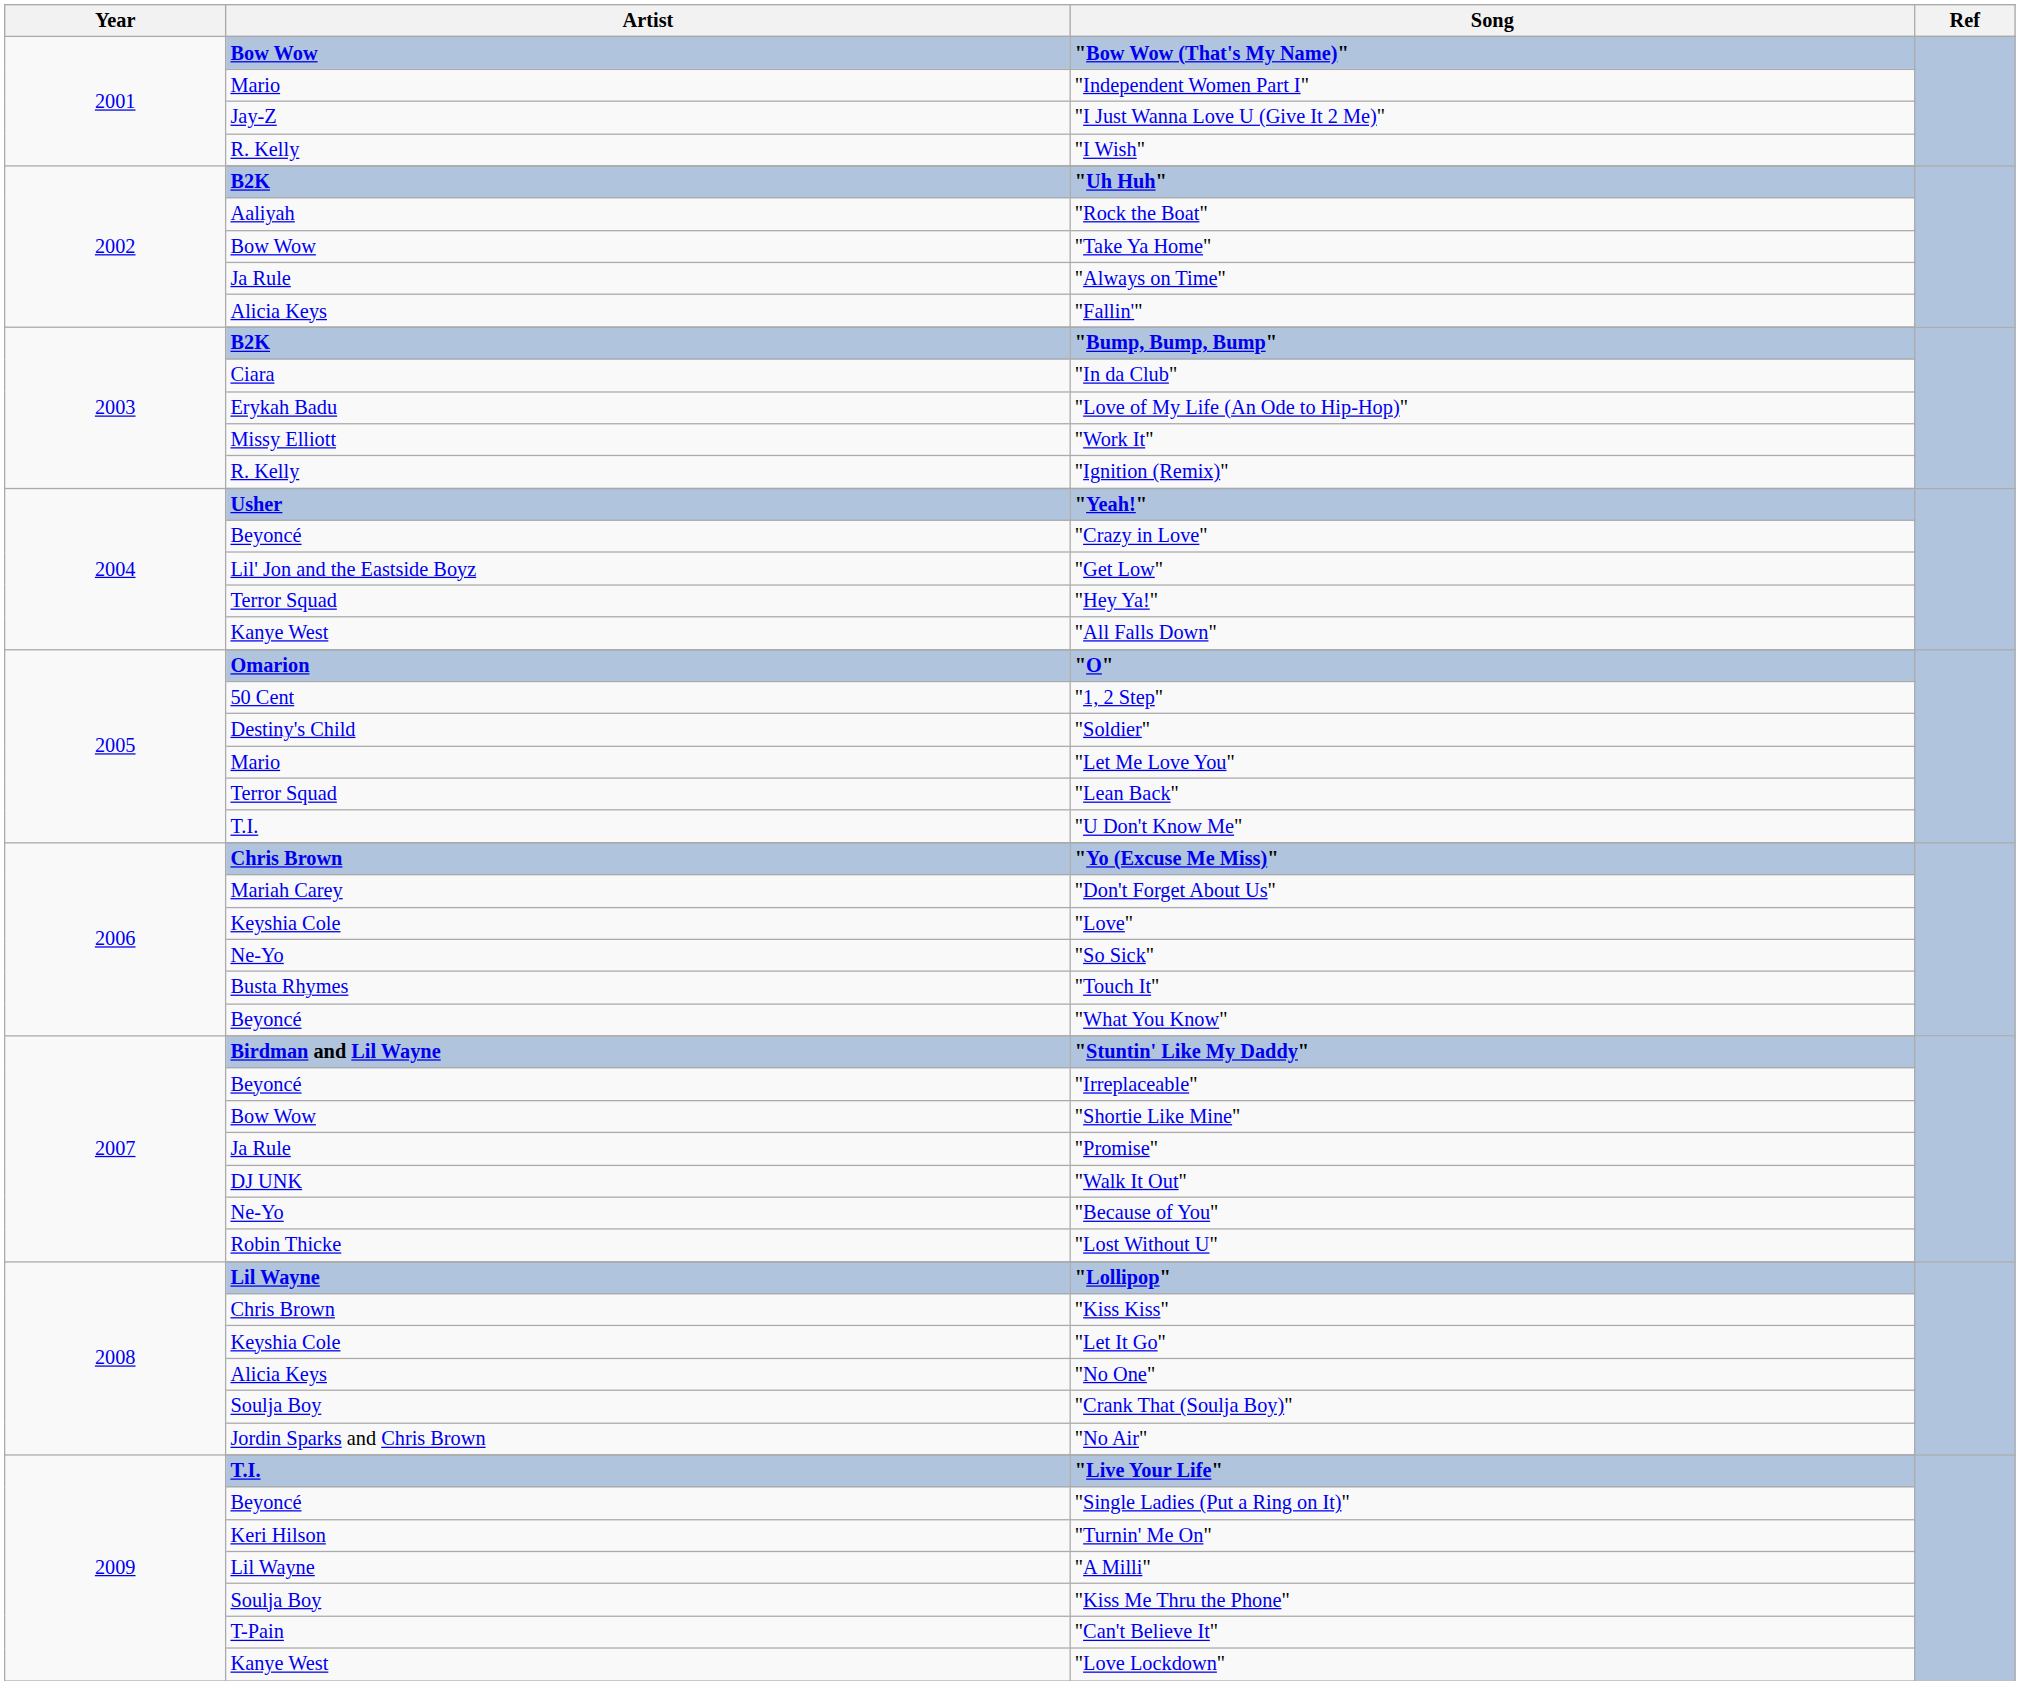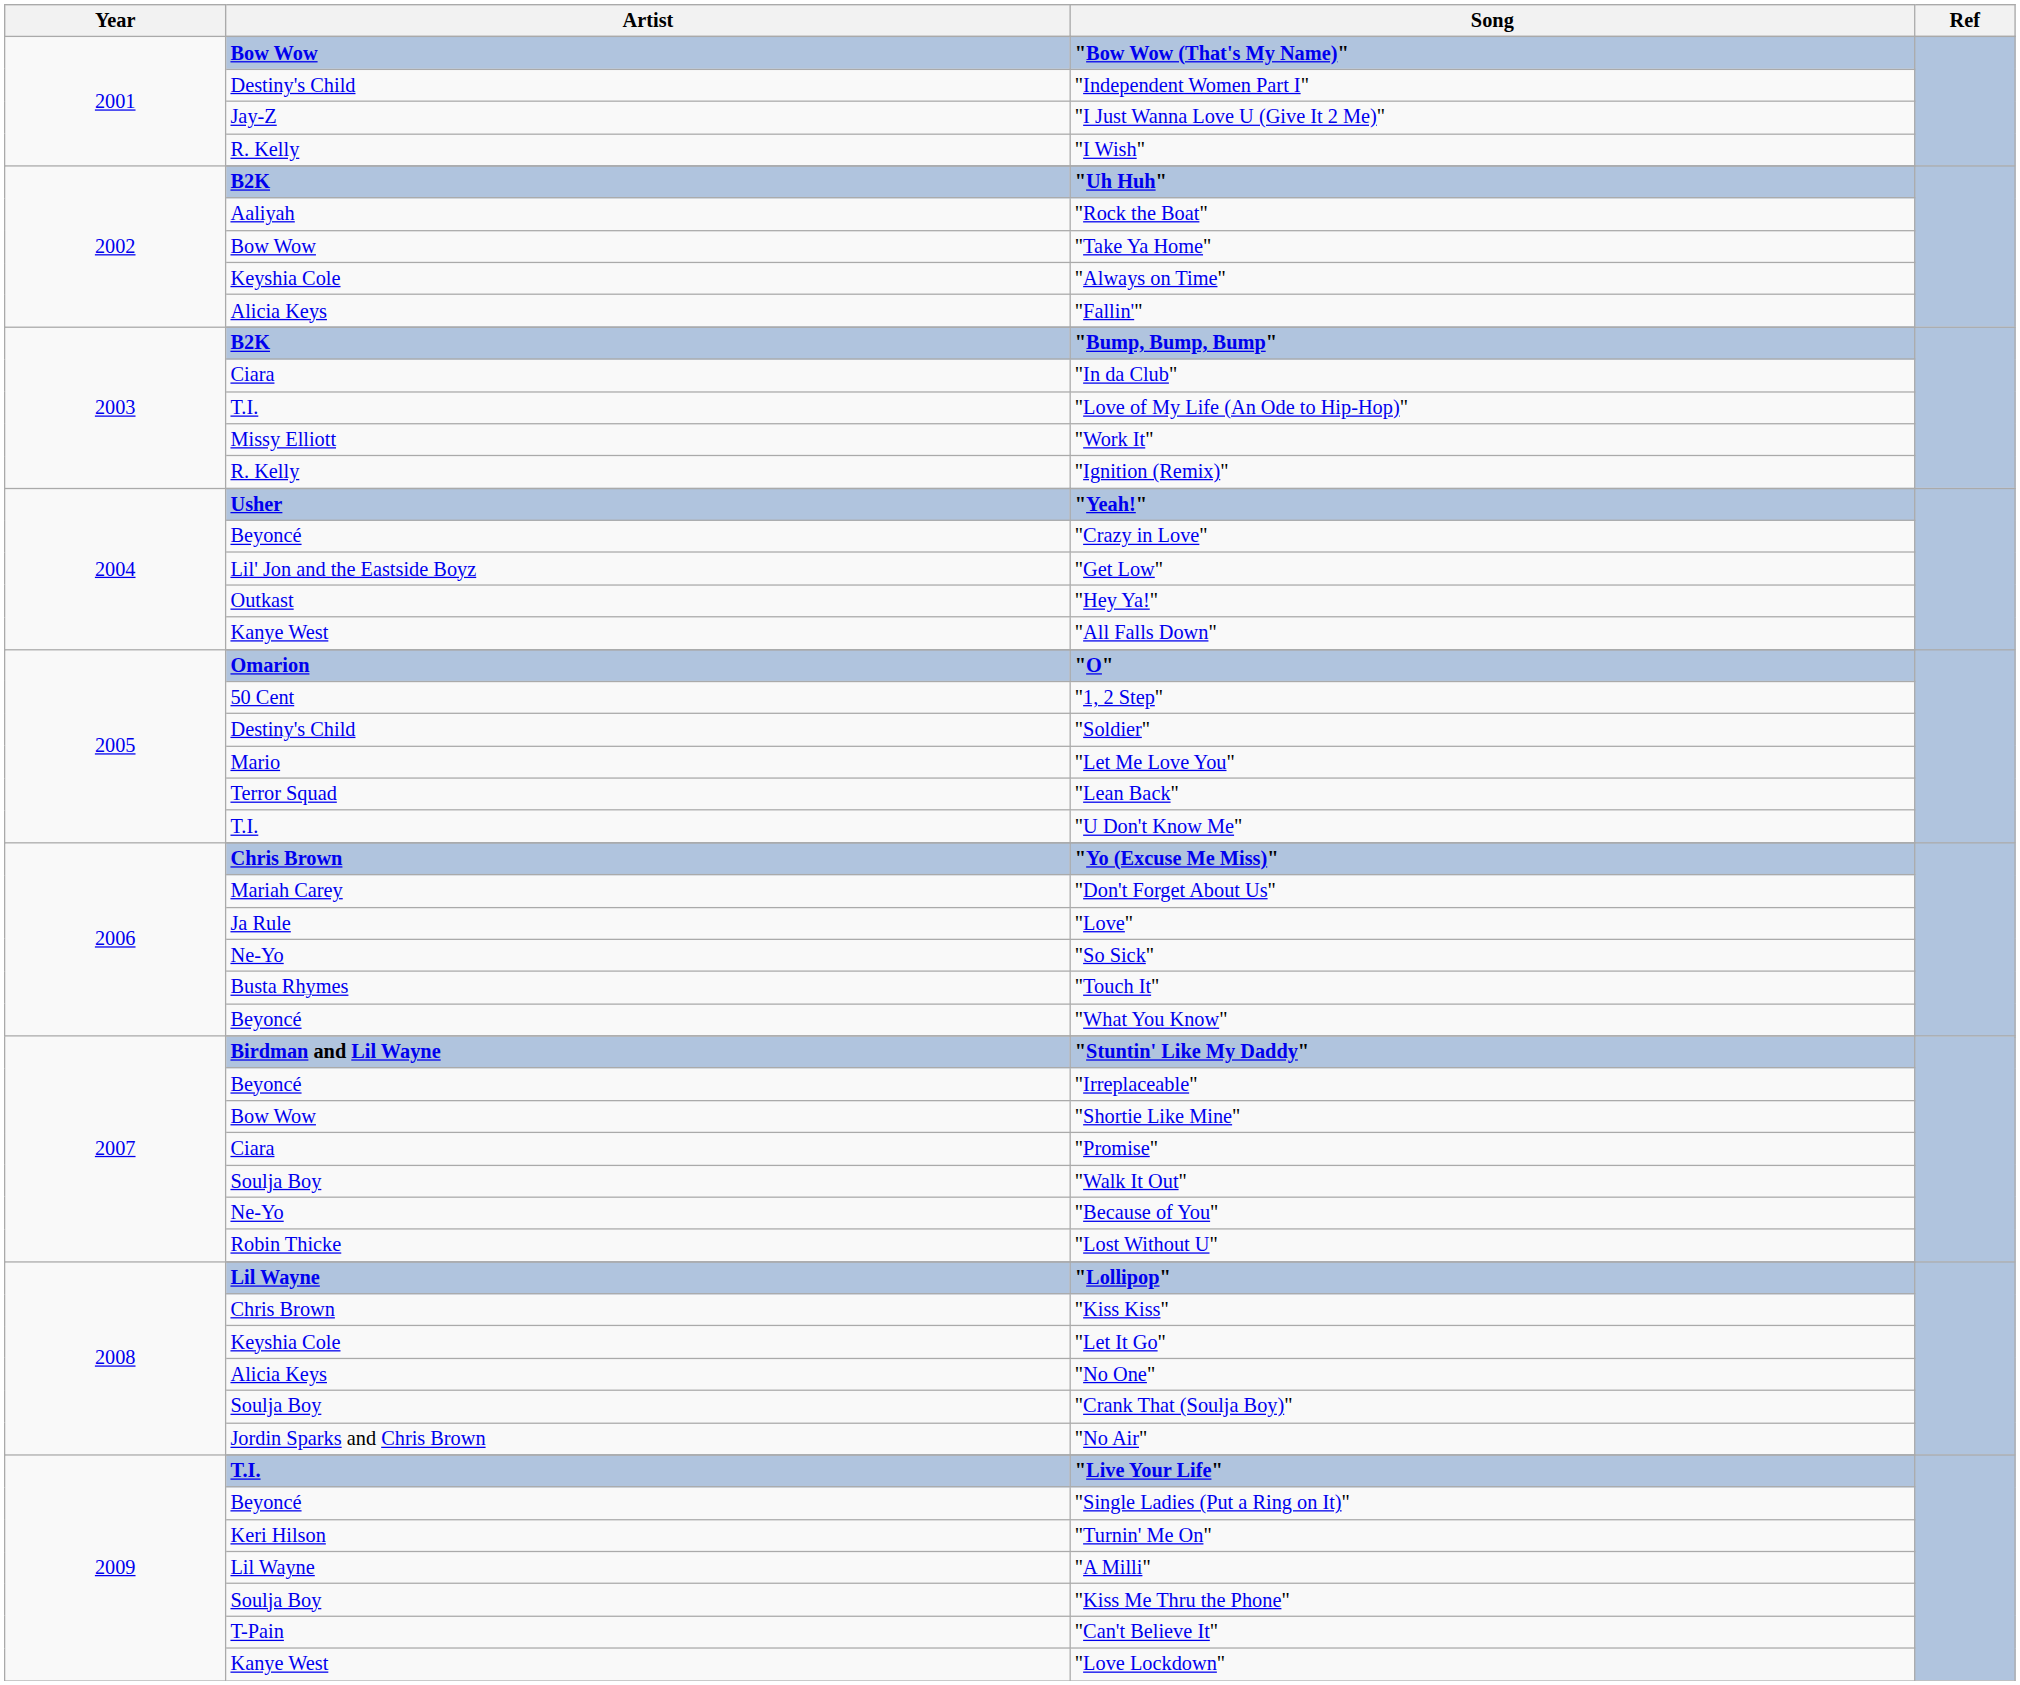 <table class="wikitable" style="width:100%;">
 <tr style="background:#bebebe;">
 <th style="width:11%;">Year</th>
 <th style="width:42%;">Artist</th>
 <th style="width:42%;">Song</th>
 <th style="width:5%;">Ref</th>
 </tr>
 <tr>
 <td rowspan="5" align="center"><a href='#'>2001</a></td>
 </tr>
 <tr style="background:#B0C4DE">
 <td><strong><a href='#'>Bow Wow</a></strong></td>
 <td><strong>"<a href='#'>Bow Wow (That's My Name)</a>"</strong></td>
 <td rowspan="5" align="center"></td>
 </tr>
 <tr>
-<td><a href='#'>Mario</a></td>
+<td><a href='#'>Destiny's Child</a></td>
 <td>"<a href='#'>Independent Women Part I</a>"</td>
 </tr>
 <tr>
 <td><a href='#'>Jay-Z</a></td>
 <td>"<a href='#'>I Just Wanna Love U (Give It 2 Me)</a>"</td>
 </tr>
 <tr>
 <td><a href='#'>R. Kelly</a></td>
 <td>"<a href='#'>I Wish</a>"</td>
 </tr>
 <tr>
 <td rowspan="6" align="center"><a href='#'>2002</a></td>
 </tr>
 <tr style="background:#B0C4DE">
 <td><strong><a href='#'>B2K</a></strong></td>
 <td><strong>"<a href='#'>Uh Huh</a>"</strong></td>
 <td rowspan="6" align="center"></td>
 </tr>
 <tr>
 <td><a href='#'>Aaliyah</a></td>
 <td>"<a href='#'>Rock the Boat</a>"</td>
 </tr>
 <tr>
 <td><a href='#'>Bow Wow</a></td>
 <td>"<a href='#'>Take Ya Home</a>"</td>
 </tr>
 <tr>
-<td><a href='#'>Ja Rule</a> </td>
+<td><a href='#'>Keyshia Cole</a></td>
 <td>"<a href='#'>Always on Time</a>"</td>
 </tr>
 <tr>
 <td><a href='#'>Alicia Keys</a></td>
 <td>"<a href='#'>Fallin'</a>"</td>
 </tr>
 <tr>
 <td rowspan="6" align="center"><a href='#'>2003</a></td>
 </tr>
 <tr style="background:#B0C4DE">
 <td><strong><a href='#'>B2K</a> </strong></td>
 <td><strong>"<a href='#'>Bump, Bump, Bump</a>"</strong></td>
 <td rowspan="6" align="center"></td>
 </tr>
 <tr>
 <td><a href='#'>Ciara</a> </td>
 <td>"<a href='#'>In da Club</a>"</td>
 </tr>
 <tr>
-<td><a href='#'>Erykah Badu</a> </td>
+<td><a href='#'>T.I.</a></td>
 <td>"<a href='#'>Love of My Life (An Ode to Hip-Hop)</a>"</td>
 </tr>
 <tr>
 <td><a href='#'>Missy Elliott</a></td>
 <td>"<a href='#'>Work It</a>"</td>
 </tr>
 <tr>
 <td><a href='#'>R. Kelly</a></td>
 <td>"<a href='#'>Ignition (Remix)</a>"</td>
 </tr>
 <tr>
 <td rowspan="6" align="center"><a href='#'>2004</a></td>
 </tr>
 <tr style="background:#B0C4DE">
 <td><strong><a href='#'>Usher</a> </strong></td>
 <td><strong>"<a href='#'>Yeah!</a>"</strong></td>
 <td rowspan="6" align="center"></td>
 </tr>
 <tr>
 <td><a href='#'>Beyoncé</a> </td>
 <td>"<a href='#'>Crazy in Love</a>"</td>
 </tr>
 <tr>
 <td><a href='#'>Lil' Jon and the Eastside Boyz</a> </td>
 <td>"<a href='#'>Get Low</a>"</td>
 </tr>
 <tr>
-<td><a href='#'>Terror Squad</a></td>
+<td><a href='#'>Outkast</a></td>
 <td>"<a href='#'>Hey Ya!</a>"</td>
 </tr>
 <tr>
 <td><a href='#'>Kanye West</a> </td>
 <td>"<a href='#'>All Falls Down</a>"</td>
 </tr>
 <tr>
 <td rowspan="7" align="center"><a href='#'>2005</a></td>
 </tr>
 <tr style="background:#B0C4DE">
 <td><strong><a href='#'>Omarion</a></strong></td>
 <td><strong>"<a href='#'>O</a>"</strong></td>
 <td rowspan="7" align="center"></td>
 </tr>
 <tr>
 <td><a href='#'>50 Cent</a></td>
 <td>"<a href='#'>1, 2 Step</a>"</td>
 </tr>
 <tr>
 <td><a href='#'>Destiny's Child</a> </td>
 <td>"<a href='#'>Soldier</a>"</td>
 </tr>
 <tr>
 <td><a href='#'>Mario</a></td>
 <td>"<a href='#'>Let Me Love You</a>"</td>
 </tr>
 <tr>
 <td><a href='#'>Terror Squad</a></td>
 <td>"<a href='#'>Lean Back</a>"</td>
 </tr>
 <tr>
 <td><a href='#'>T.I.</a></td>
 <td>"<a href='#'>U Don't Know Me</a>"</td>
 </tr>
 <tr>
 <td rowspan="7" align="center"><a href='#'>2006</a></td>
 </tr>
 <tr style="background:#B0C4DE">
 <td><strong><a href='#'>Chris Brown</a></strong></td>
 <td><strong>"<a href='#'>Yo (Excuse Me Miss)</a>"</strong></td>
 <td rowspan="7" align="center"></td>
 </tr>
 <tr>
 <td><a href='#'>Mariah Carey</a></td>
 <td>"<a href='#'>Don't Forget About Us</a>"</td>
 </tr>
 <tr>
-<td><a href='#'>Keyshia Cole</a></td>
+<td><a href='#'>Ja Rule</a> </td>
 <td>"<a href='#'>Love</a>"</td>
 </tr>
 <tr>
 <td><a href='#'>Ne-Yo</a></td>
 <td>"<a href='#'>So Sick</a>"</td>
 </tr>
 <tr>
 <td><a href='#'>Busta Rhymes</a></td>
 <td>"<a href='#'>Touch It</a>"</td>
 </tr>
 <tr>
 <td><a href='#'>Beyoncé</a></td>
 <td>"<a href='#'>What You Know</a>"</td>
 </tr>
 <tr>
 <td rowspan="8" align="center"><a href='#'>2007</a></td>
 </tr>
 <tr style="background:#B0C4DE">
 <td><strong><a href='#'>Birdman</a> and <a href='#'>Lil Wayne</a></strong></td>
 <td><strong>"<a href='#'>Stuntin' Like My Daddy</a>"</strong></td>
 <td rowspan="8" align="center"></td>
 </tr>
 <tr>
 <td><a href='#'>Beyoncé</a></td>
 <td>"<a href='#'>Irreplaceable</a>"</td>
 </tr>
 <tr>
 <td><a href='#'>Bow Wow</a> </td>
 <td>"<a href='#'>Shortie Like Mine</a>"</td>
 </tr>
 <tr>
-<td><a href='#'>Ja Rule</a> </td>
+<td><a href='#'>Ciara</a></td>
 <td>"<a href='#'>Promise</a>"</td>
 </tr>
 <tr>
-<td><a href='#'>DJ UNK</a></td>
+<td><a href='#'>Soulja Boy</a> </td>
 <td>"<a href='#'>Walk It Out</a>"</td>
 </tr>
 <tr>
 <td><a href='#'>Ne-Yo</a></td>
 <td>"<a href='#'>Because of You</a>"</td>
 </tr>
 <tr>
 <td><a href='#'>Robin Thicke</a></td>
 <td>"<a href='#'>Lost Without U</a>"</td>
 </tr>
 <tr>
 <td rowspan="7" align="center"><a href='#'>2008</a></td>
 </tr>
 <tr style="background:#B0C4DE">
 <td><strong><a href='#'>Lil Wayne</a> </strong></td>
 <td><strong>"<a href='#'>Lollipop</a>"</strong></td>
 <td rowspan="7" align="center"></td>
 </tr>
 <tr>
 <td><a href='#'>Chris Brown</a> </td>
 <td>"<a href='#'>Kiss Kiss</a>"</td>
 </tr>
 <tr>
 <td><a href='#'>Keyshia Cole</a> </td>
 <td>"<a href='#'>Let It Go</a>"</td>
 </tr>
 <tr>
 <td><a href='#'>Alicia Keys</a></td>
 <td>"<a href='#'>No One</a>"</td>
 </tr>
 <tr>
 <td><a href='#'>Soulja Boy</a></td>
 <td>"<a href='#'>Crank That (Soulja Boy)</a>"</td>
 </tr>
 <tr>
 <td><a href='#'>Jordin Sparks</a> and <a href='#'>Chris Brown</a></td>
 <td>"<a href='#'>No Air</a>"</td>
 </tr>
 <tr>
 <td rowspan="8" align="center"><a href='#'>2009</a></td>
 </tr>
 <tr style="background:#B0C4DE">
 <td><strong><a href='#'>T.I.</a> </strong></td>
 <td><strong>"<a href='#'>Live Your Life</a>"</strong></td>
 <td rowspan="8" align="center"></td>
 </tr>
 <tr>
 <td><a href='#'>Beyoncé</a></td>
 <td>"<a href='#'>Single Ladies (Put a Ring on It)</a>"</td>
 </tr>
 <tr>
 <td><a href='#'>Keri Hilson</a> </td>
 <td>"<a href='#'>Turnin' Me On</a>"</td>
 </tr>
 <tr>
 <td><a href='#'>Lil Wayne</a></td>
 <td>"<a href='#'>A Milli</a>"</td>
 </tr>
 <tr>
 <td><a href='#'>Soulja Boy</a> </td>
 <td>"<a href='#'>Kiss Me Thru the Phone</a>"</td>
 </tr>
 <tr>
 <td><a href='#'>T-Pain</a> </td>
 <td>"<a href='#'>Can't Believe It</a>"</td>
 </tr>
 <tr>
 <td><a href='#'>Kanye West</a></td>
 <td>"<a href='#'>Love Lockdown</a>"</td>
 </tr>
 </table>
